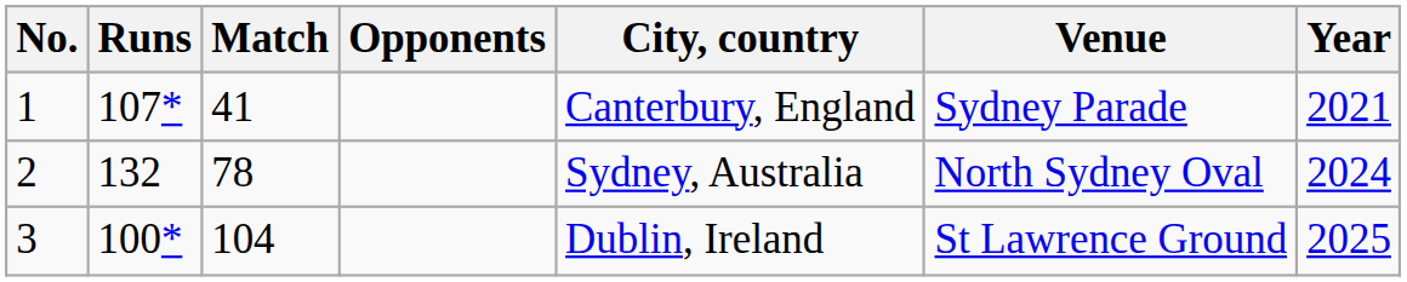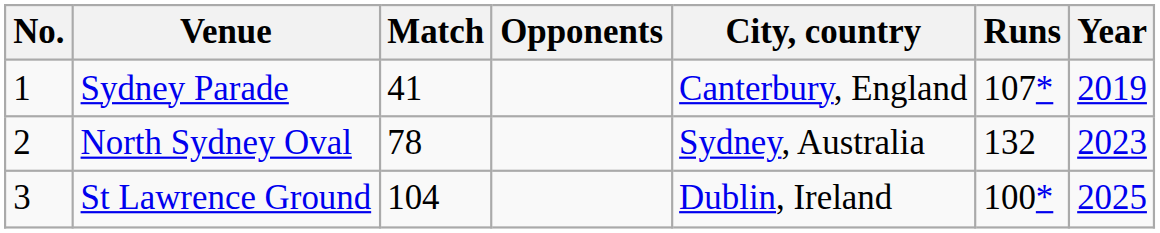 <table class="wikitable">
 <tr>
 <th>No.</th>
-<th>Runs</th>
+<th>Venue</th>
 <th>Match</th>
 <th>Opponents</th>
 <th>City, country</th>
-<th>Venue</th>
+<th>Runs</th>
 <th>Year</th>
 </tr>
 <tr>
 <td>1</td>
-<td>107<a href='#'>*</a></td>
+<td><a href='#'>Sydney Parade</a></td>
 <td>41</td>
 <td></td>
 <td><a href='#'>Canterbury</a>, England</td>
-<td><a href='#'>Sydney Parade</a></td>
-<td><a href='#'>2021</a></td>
+<td>107<a href='#'>*</a></td>
+<td><a href='#'>2019</a></td>
 </tr>
 <tr>
 <td>2</td>
-<td>132</td>
+<td><a href='#'>North Sydney Oval</a></td>
 <td>78</td>
 <td></td>
 <td><a href='#'>Sydney</a>, Australia</td>
-<td><a href='#'>North Sydney Oval</a></td>
-<td><a href='#'>2024</a></td>
+<td>132</td>
+<td><a href='#'>2023</a></td>
 </tr>
 <tr>
 <td>3</td>
-<td>100<a href='#'>*</a></td>
+<td><a href='#'>St Lawrence Ground</a></td>
 <td>104</td>
 <td></td>
 <td><a href='#'>Dublin</a>, Ireland</td>
-<td><a href='#'>St Lawrence Ground</a></td>
+<td>100<a href='#'>*</a></td>
 <td><a href='#'>2025</a></td>
 </tr>
 </table>
